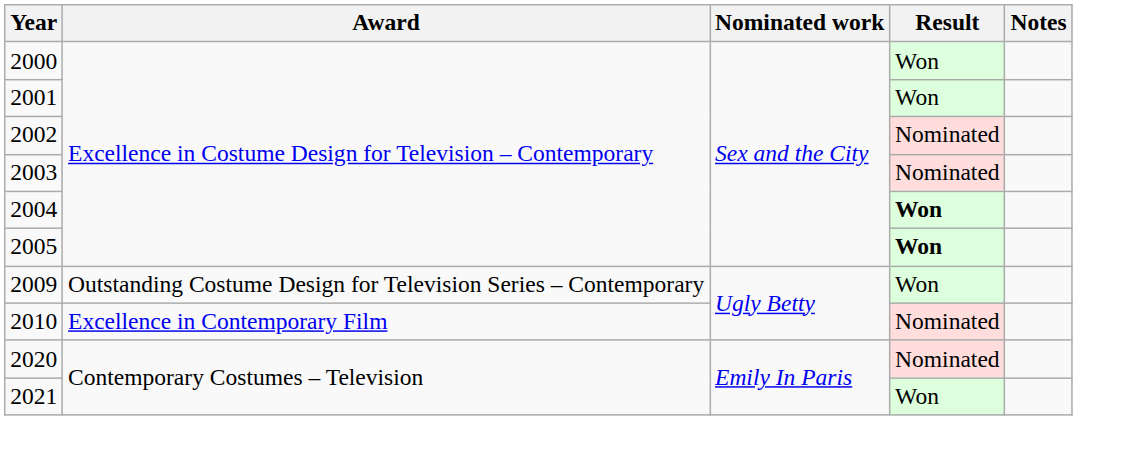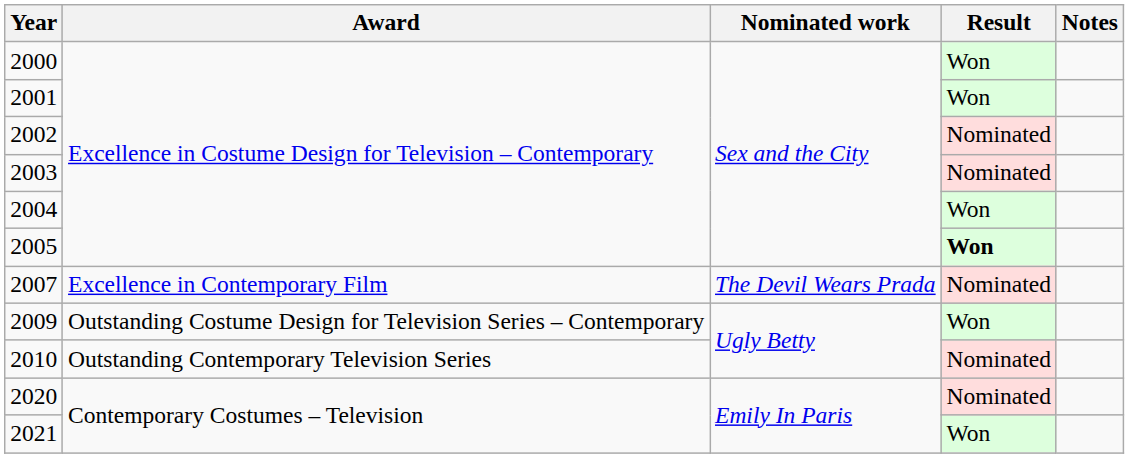 <table class="wikitable">
 <tr>
 <th>Year</th>
 <th>Award</th>
 <th>Nominated work</th>
 <th>Result</th>
 <th>Notes</th>
 </tr>
 <tr>
 <td>2000</td>
 <td rowspan="6"><a href='#'>Excellence in Costume Design for Television – Contemporary</a></td>
 <td rowspan="6"><em><a href='#'>Sex and the City</a></em></td>
 <td style="background:#dfd;">Won</td>
 <td></td>
 </tr>
 <tr>
 <td>2001</td>
 <td style="background:#dfd;">Won</td>
 <td></td>
 </tr>
 <tr>
 <td>2002</td>
 <td style="background:#fdd;">Nominated</td>
 <td></td>
 </tr>
 <tr>
 <td>2003</td>
 <td style="background:#fdd;">Nominated</td>
 <td></td>
 </tr>
 <tr>
 <td>2004</td>
-<td style="background:#dfd;"><strong>Won</strong></td>
+<td style="background:#dfd;">Won</td>
 <td></td>
 </tr>
 <tr>
 <td>2005</td>
 <td style="background:#dfd;"><strong>Won</strong></td>
+<td></td>
+</tr>
+<tr>
+<td>2007</td>
+<td><a href='#'>Excellence in Contemporary Film</a></td>
+<td><a href='#'><em>The Devil Wears Prada</em></a></td>
+<td style="background:#fdd;">Nominated</td>
 <td></td>
 </tr>
 <tr>
 <td>2009</td>
 <td>Outstanding Costume Design for Television Series – Contemporary</td>
 <td rowspan="2"><em><a href='#'>Ugly Betty</a></em></td>
 <td style="background:#dfd;">Won</td>
 <td></td>
 </tr>
 <tr>
 <td>2010</td>
-<td><a href='#'>Excellence in Contemporary Film</a></td>
+<td>Outstanding Contemporary Television Series</td>
 <td style="background:#fdd;">Nominated</td>
 <td></td>
 </tr>
 <tr>
 <td>2020</td>
 <td rowspan="2">Contemporary Costumes – Television</td>
 <td rowspan="2"><em><a href='#'>Emily In Paris</a></em></td>
 <td style="background:#fdd;">Nominated</td>
 <td></td>
 </tr>
 <tr>
 <td>2021</td>
 <td style="background:#dfd;">Won</td>
 <td></td>
 </tr>
 </table>
